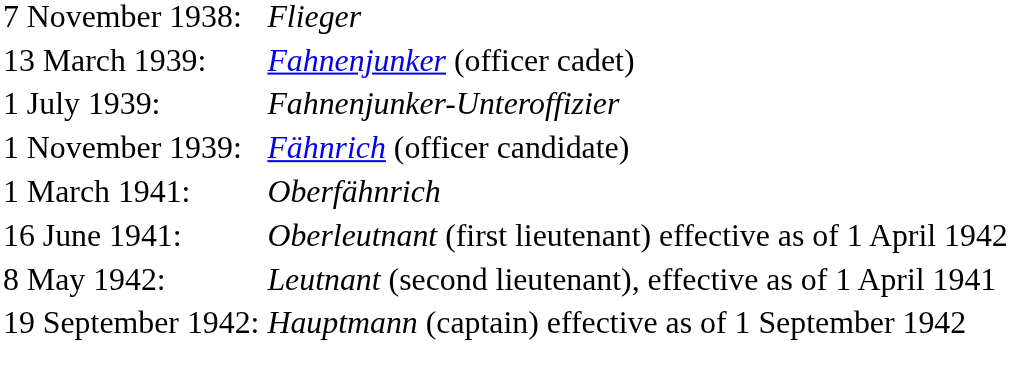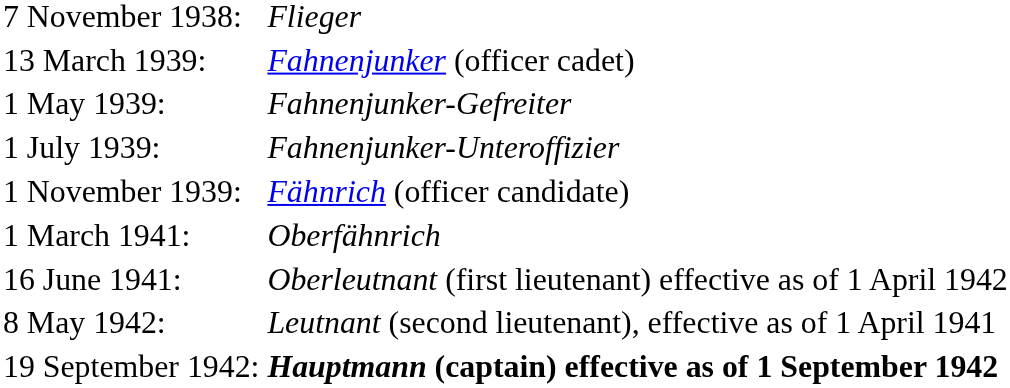 <table style="background: transparent;">
 <tr>
 <td>7 November 1938:</td>
 <td><em>Flieger</em></td>
 </tr>
 <tr>
 <td>13 March 1939:</td>
 <td><em><a href='#'>Fahnenjunker</a></em> (officer cadet)</td>
+</tr>
+<tr>
+<td>1 May 1939:</td>
+<td><em>Fahnenjunker-Gefreiter</em></td>
 </tr>
 <tr>
 <td>1 July 1939:</td>
 <td><em>Fahnenjunker-Unteroffizier</em></td>
 </tr>
 <tr>
 <td>1 November 1939:</td>
 <td><em><a href='#'>Fähnrich</a></em> (officer candidate)</td>
 </tr>
 <tr>
 <td>1 March 1941:</td>
 <td><em>Oberfähnrich</em></td>
 </tr>
 <tr>
 <td>16 June 1941:</td>
 <td><em>Oberleutnant</em> (first lieutenant) effective as of 1 April 1942</td>
 </tr>
 <tr>
 <td>8 May 1942:</td>
 <td><em>Leutnant</em> (second lieutenant), effective as of 1 April 1941</td>
 </tr>
 <tr>
 <td>19 September 1942:</td>
-<td><em>Hauptmann</em> (captain) effective as of 1 September 1942</td>
+<td><strong><em>Hauptmann</em> (captain) effective as of 1 September 1942</strong></td>
 </tr>
 </table>
